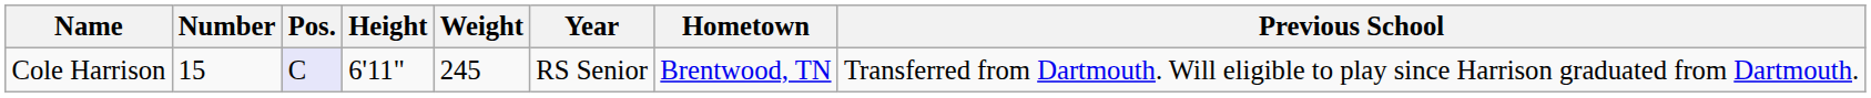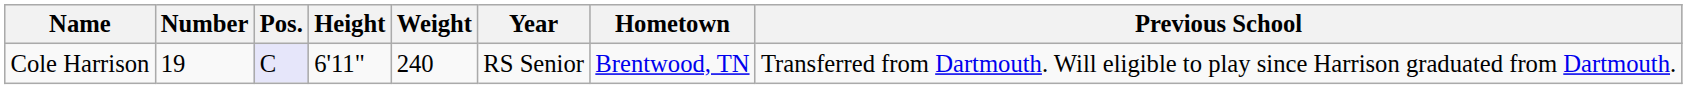 <table class="wikitable sortable" border="1">
 <tr>
 <th>Name</th>
 <th>Number</th>
 <th>Pos.</th>
 <th>Height</th>
 <th>Weight</th>
 <th>Year</th>
 <th>Hometown</th>
 <th class="unsortable">Previous School</th>
 </tr>
 <tr>
 <td>Cole Harrison</td>
-<td>15</td>
+<td>19</td>
 <td style="background: lavender;">C</td>
 <td>6'11"</td>
-<td>245</td>
+<td>240</td>
 <td>RS Senior</td>
 <td><a href='#'>Brentwood, TN</a></td>
 <td>Transferred from <a href='#'>Dartmouth</a>. Will eligible to play since Harrison graduated from <a href='#'>Dartmouth</a>.</td>
 </tr>
 </table>
